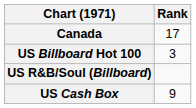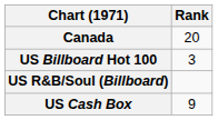 <table class="wikitable sortable plainrowheaders">
 <tr>
 <th scope="col">Chart (1971)</th>
 <th scope="col">Rank</th>
 </tr>
 <tr>
 <th scope="row">Canada</th>
-<td style="text-align:center;">17</td>
+<td style="text-align:center;">20</td>
 </tr>
 <tr>
 <th scope="row">US <em>Billboard</em> Hot 100</th>
 <td style="text-align:center;">3</td>
 </tr>
 <tr>
 <th scope="row">US R&B/Soul (<em>Billboard</em>)</th>
 <td></td>
 </tr>
 <tr>
 <th scope="row">US <em>Cash Box</em></th>
 <td style="text-align:center;">9</td>
 </tr>
 </table>
